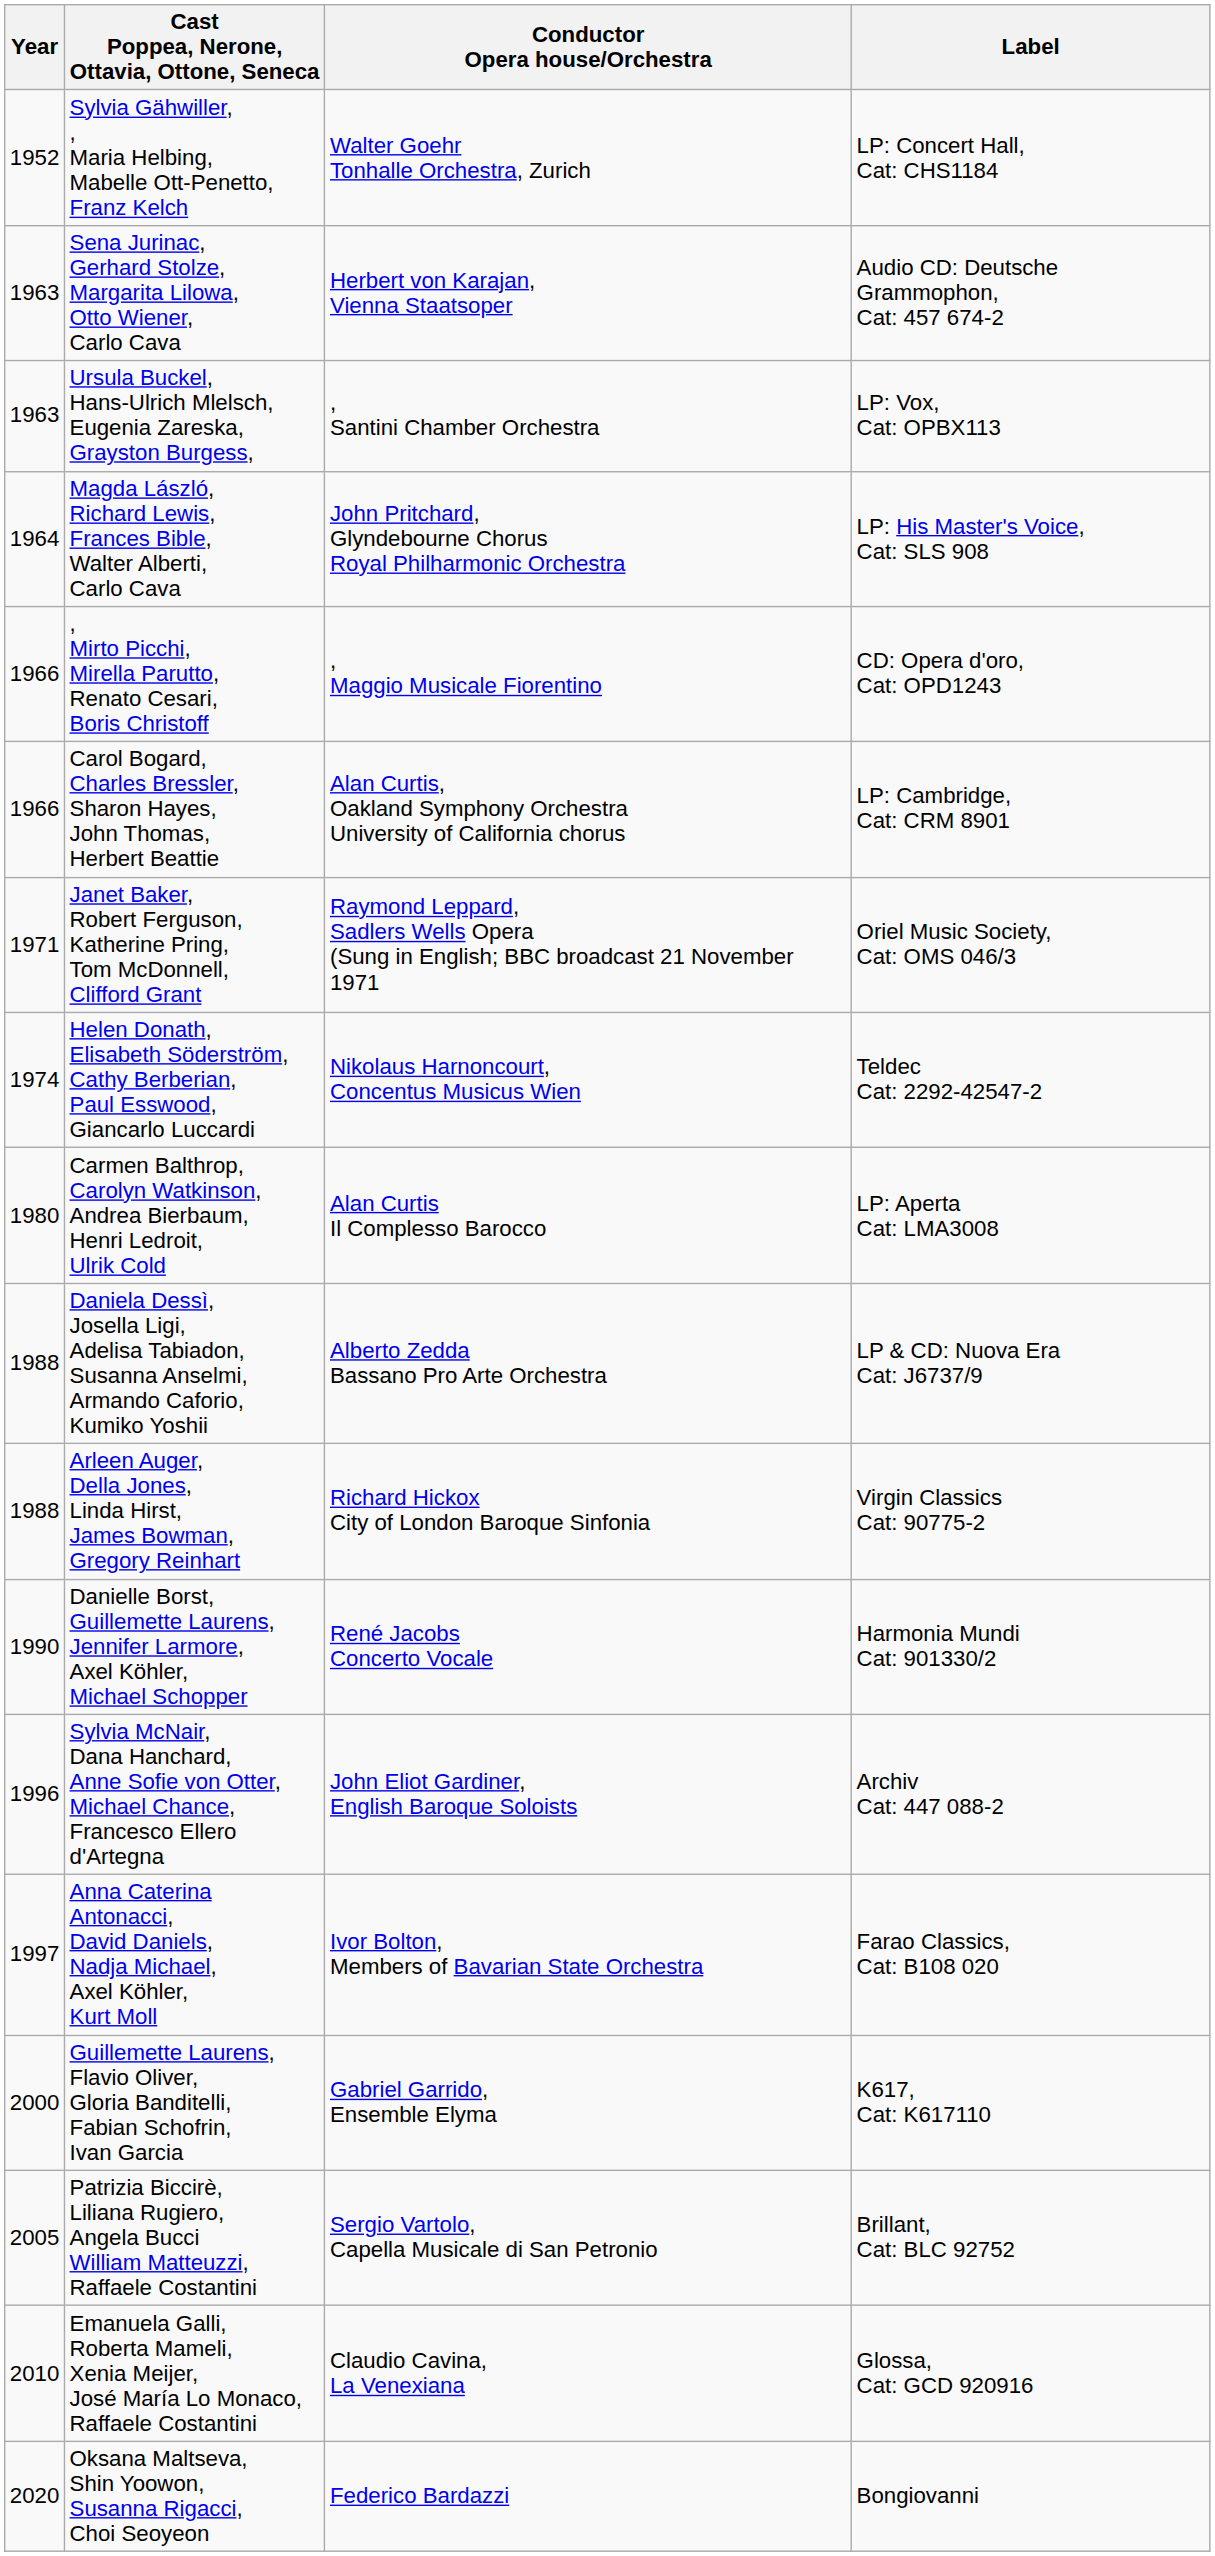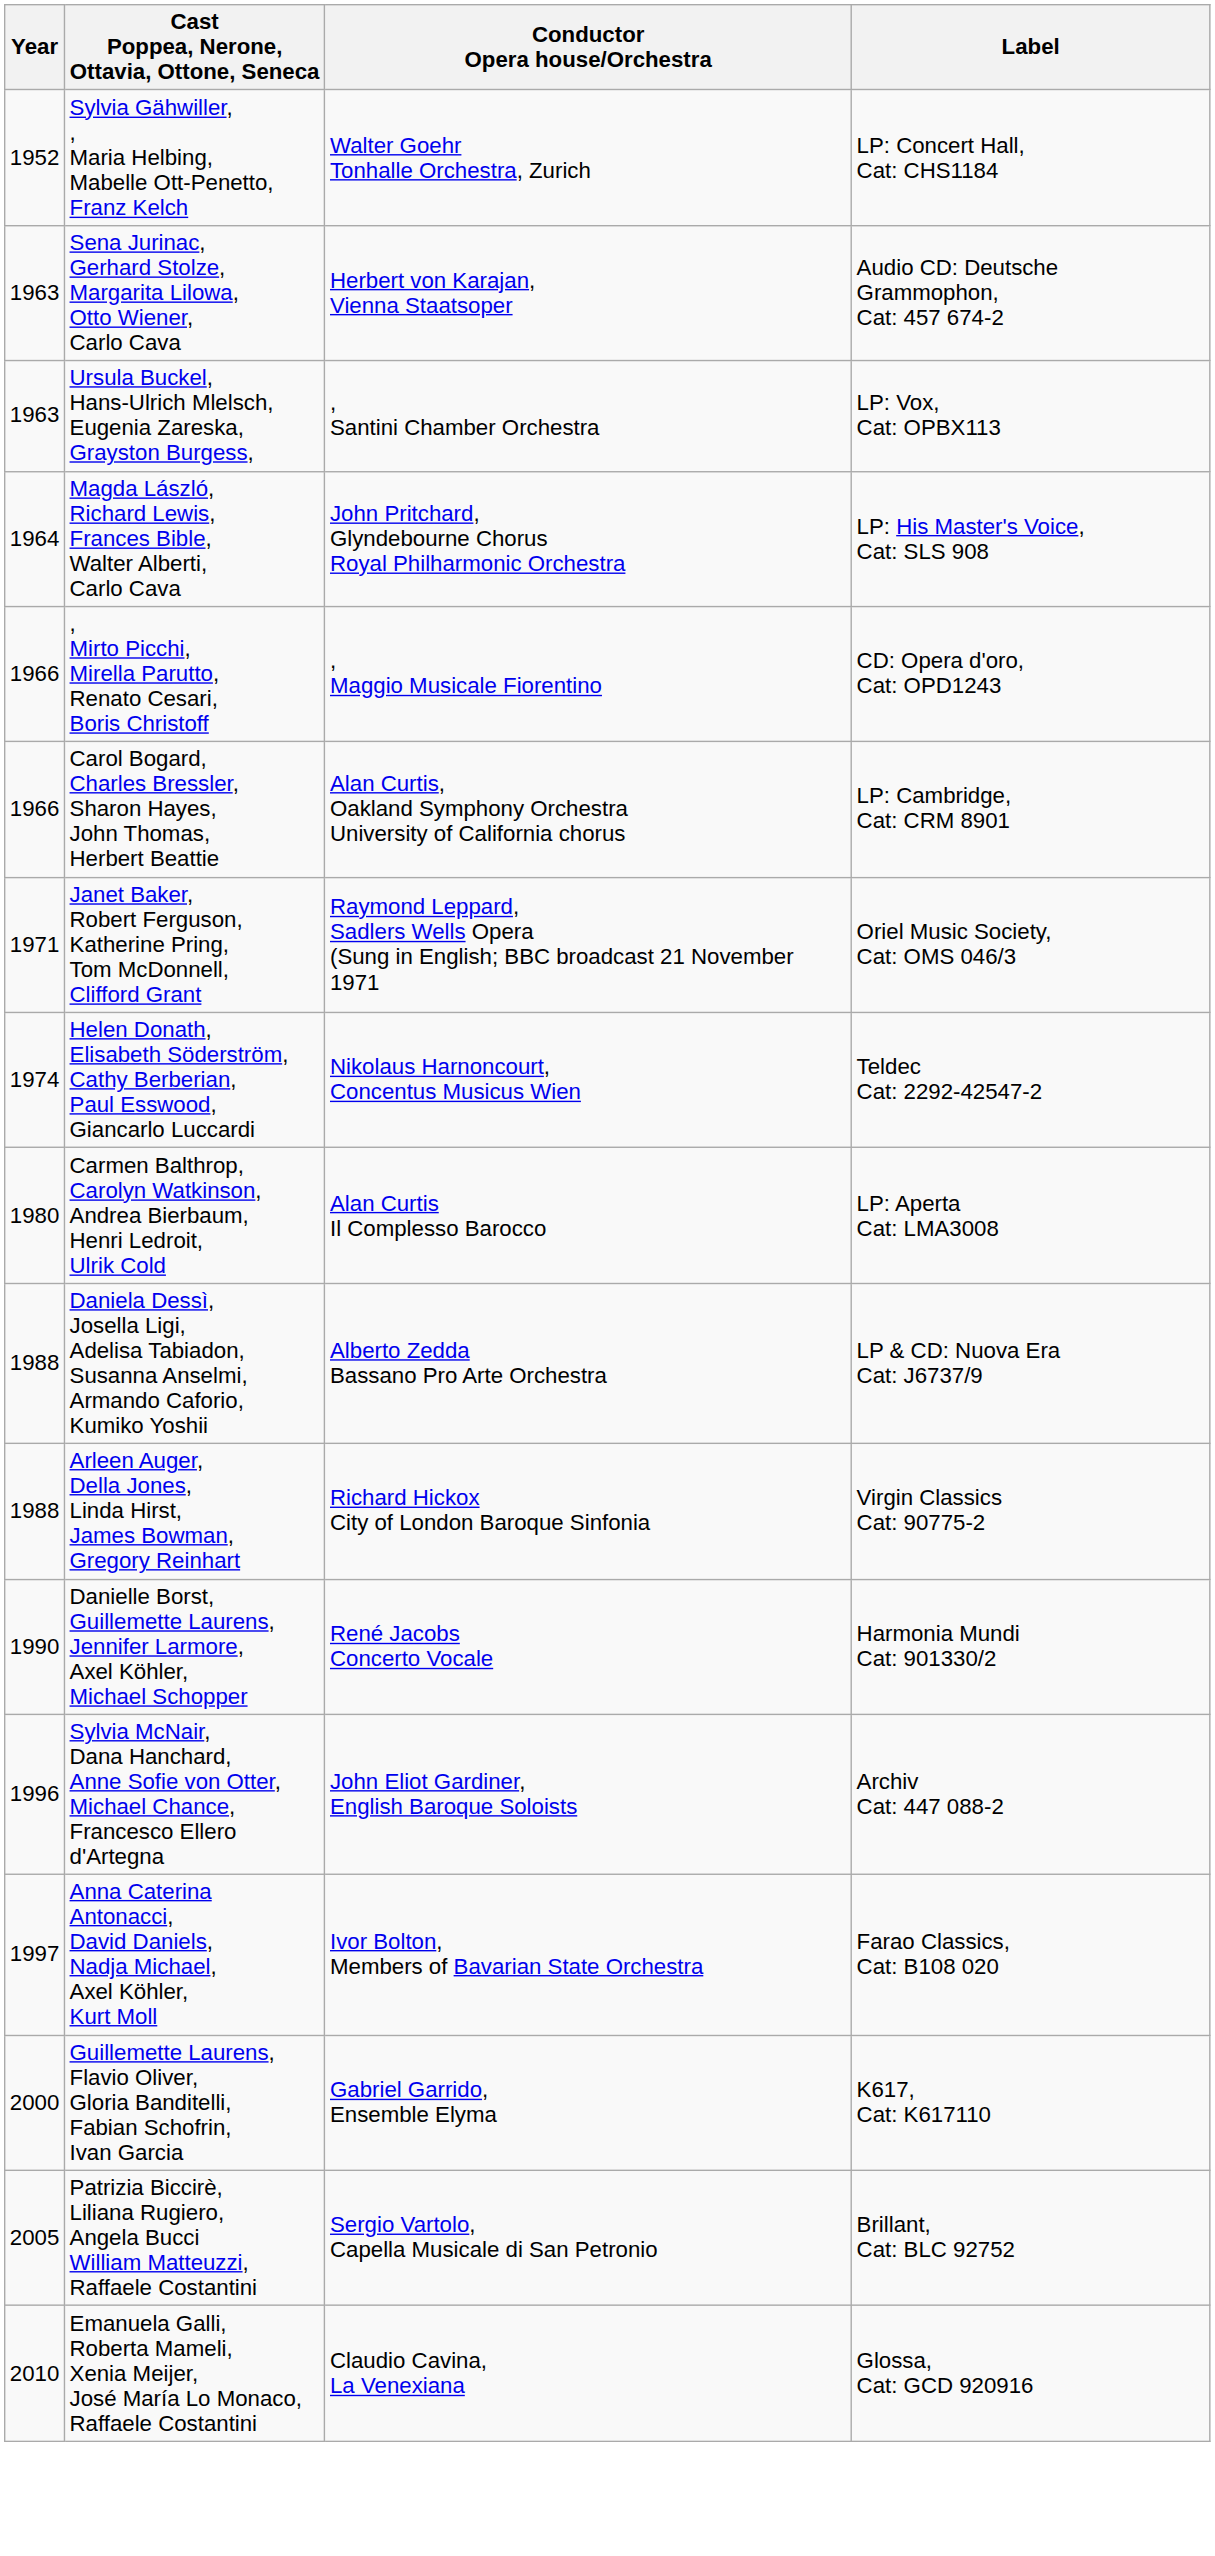 <table class= "wikitable">
 <tr>
 <th>Year</th>
 <th width="180">Cast<br>Poppea, Nerone,<br>Ottavia, Ottone, Seneca</th>
 <th>Conductor<br>Opera house/Orchestra</th>
 <th>Label</th>
 </tr>
 <tr>
 <td>1952</td>
 <td><a href='#'>Sylvia Gähwiller</a>, <br> ,<br> Maria Helbing,<br>  Mabelle Ott-Penetto,<br><a href='#'>Franz Kelch</a></td>
 <td><a href='#'>Walter Goehr</a><br><a href='#'>Tonhalle Orchestra</a>, Zurich</td>
 <td>LP: Concert Hall,<br>Cat: CHS1184</td>
 </tr>
 <tr>
 <td>1963</td>
 <td><a href='#'>Sena Jurinac</a>,<br>  <a href='#'>Gerhard Stolze</a>,<br>  <a href='#'>Margarita Lilowa</a>,<br><a href='#'>Otto Wiener</a>,<br>  Carlo Cava</td>
 <td><a href='#'>Herbert von Karajan</a>,<br><a href='#'>Vienna Staatsoper</a></td>
 <td>Audio CD: Deutsche Grammophon,<br>Cat: 457 674-2</td>
 </tr>
 <tr>
 <td>1963</td>
 <td><a href='#'>Ursula Buckel</a>,<br>  Hans-Ulrich Mlelsch,<br>  Eugenia Zareska,<br> <a href='#'>Grayston Burgess</a>,<br>  </td>
 <td>,<br>Santini Chamber Orchestra</td>
 <td>LP: Vox,<br>Cat: OPBX113</td>
 </tr>
 <tr>
 <td>1964</td>
 <td><a href='#'>Magda László</a>,<br><a href='#'>Richard Lewis</a>,<br><a href='#'>Frances Bible</a>,<br>Walter Alberti,<br> Carlo Cava</td>
 <td><a href='#'>John Pritchard</a>,<br>Glyndebourne Chorus<br><a href='#'>Royal Philharmonic Orchestra</a></td>
 <td>LP: <a href='#'>His Master's Voice</a>,<br>Cat: SLS 908</td>
 </tr>
 <tr>
 <td>1966</td>
 <td>,<br>  <a href='#'>Mirto Picchi</a>,<br>  <a href='#'>Mirella Parutto</a>,<br>Renato Cesari,<br>  <a href='#'>Boris Christoff</a></td>
 <td>,<br><a href='#'>Maggio Musicale Fiorentino</a></td>
 <td>CD: Opera d'oro,<br>Cat: OPD1243</td>
 </tr>
 <tr>
 <td>1966</td>
 <td>Carol Bogard,<br>  <a href='#'>Charles Bressler</a>,<br>  Sharon Hayes,<br>John Thomas,<br>  Herbert Beattie</td>
 <td><a href='#'>Alan Curtis</a>,<br>Oakland Symphony Orchestra<br>University of California chorus</td>
 <td>LP: Cambridge,<br>Cat: CRM 8901</td>
 </tr>
 <tr>
 <td>1971</td>
 <td><a href='#'>Janet Baker</a>,<br>  Robert Ferguson,<br>  Katherine Pring,<br>Tom McDonnell,<br>  <a href='#'>Clifford Grant</a></td>
 <td><a href='#'>Raymond Leppard</a>,<br><a href='#'>Sadlers Wells</a> Opera<br>(Sung in English; BBC broadcast 21 November 1971</td>
 <td>Oriel Music Society,<br>Cat: OMS 046/3</td>
 </tr>
 <tr>
 <td>1974</td>
 <td><a href='#'>Helen Donath</a>,<br>  <a href='#'>Elisabeth Söderström</a>,<br>  <a href='#'>Cathy Berberian</a>,<br><a href='#'>Paul Esswood</a>, <br> Giancarlo Luccardi</td>
 <td><a href='#'>Nikolaus Harnoncourt</a>, <br><a href='#'>Concentus Musicus Wien</a></td>
 <td>Teldec<br>Cat: 2292-42547-2</td>
 </tr>
 <tr>
 <td>1980</td>
 <td>Carmen Balthrop,<br>  <a href='#'>Carolyn Watkinson</a>,<br>  Andrea Bierbaum,<br>Henri Ledroit,<br> <a href='#'>Ulrik Cold</a></td>
 <td><a href='#'>Alan Curtis</a><br>Il Complesso Barocco</td>
 <td>LP: Aperta<br>Cat: LMA3008</td>
 </tr>
 <tr>
 <td>1988</td>
 <td><a href='#'>Daniela Dessì</a>, <br> Josella Ligi,<br>  Adelisa Tabiadon,<br>Susanna Anselmi,<br>  Armando Caforio, <br> Kumiko Yoshii</td>
 <td><a href='#'>Alberto Zedda</a><br>Bassano Pro Arte Orchestra</td>
 <td>LP & CD: Nuova Era<br>Cat: J6737/9</td>
 </tr>
 <tr>
 <td>1988</td>
 <td><a href='#'>Arleen Auger</a>, <br> <a href='#'>Della Jones</a>,<br>  Linda Hirst,<br><a href='#'>James Bowman</a>,<br>  <a href='#'>Gregory Reinhart</a></td>
 <td><a href='#'>Richard Hickox</a><br>City of London Baroque Sinfonia</td>
 <td>Virgin Classics<br>Cat: 90775-2</td>
 </tr>
 <tr>
 <td>1990</td>
 <td>Danielle Borst,<br>  <a href='#'>Guillemette Laurens</a>,<br>  <a href='#'>Jennifer Larmore</a>,<br>Axel Köhler,<br>  <a href='#'>Michael Schopper</a></td>
 <td><a href='#'>René Jacobs</a><br><a href='#'>Concerto Vocale</a></td>
 <td>Harmonia Mundi<br>Cat: 901330/2</td>
 </tr>
 <tr>
 <td>1996</td>
 <td><a href='#'>Sylvia McNair</a>,<br>Dana Hanchard,<br>  <a href='#'>Anne Sofie von Otter</a>,<br> <a href='#'>Michael Chance</a>,<br>  Francesco Ellero d'Artegna</td>
 <td><a href='#'>John Eliot Gardiner</a>, <br><a href='#'>English Baroque Soloists</a></td>
 <td>Archiv<br> Cat: 447 088-2</td>
 </tr>
 <tr>
 <td>1997</td>
 <td><a href='#'>Anna Caterina Antonacci</a>,<br>  <a href='#'>David Daniels</a>,<br>  <a href='#'>Nadja Michael</a>,<br> Axel Köhler,<br>  <a href='#'>Kurt Moll</a></td>
 <td><a href='#'>Ivor Bolton</a>, <br>Members of <a href='#'>Bavarian State Orchestra</a></td>
 <td>Farao Classics, <br>Cat: B108 020</td>
 </tr>
 <tr>
 <td>2000</td>
 <td><a href='#'>Guillemette Laurens</a>,<br>  Flavio Oliver,<br>Gloria Banditelli,<br>Fabian Schofrin,<br>  Ivan Garcia</td>
 <td><a href='#'>Gabriel Garrido</a>, <br>Ensemble Elyma</td>
 <td>K617,<br> Cat: K617110</td>
 </tr>
 <tr>
 <td>2005</td>
 <td>Patrizia Biccirè,<br>  Liliana Rugiero, <br> Angela Bucci<br><a href='#'>William Matteuzzi</a>,<br>  Raffaele Costantini</td>
 <td><a href='#'>Sergio Vartolo</a>, <br>Capella Musicale di San Petronio</td>
 <td>Brillant, <br> Cat: BLC 92752</td>
 </tr>
 <tr>
 <td>2010</td>
 <td>Emanuela Galli,<br> Roberta Mameli,<br> Xenia Meijer,<br> José María Lo Monaco,<br> Raffaele Costantini</td>
 <td>Claudio Cavina,<br> <a href='#'>La Venexiana</a></td>
 <td>Glossa, <br> Cat: GCD 920916</td>
 </tr>
-<tr>
-<td>2020</td>
-<td>Oksana Maltseva,<br>Shin Yoowon,<br><a href='#'>Susanna Rigacci</a>,<br>Choi Seoyeon</td>
-<td><a href='#'>Federico Bardazzi</a></td>
-<td>Bongiovanni</td>
-</tr>
 </table>
